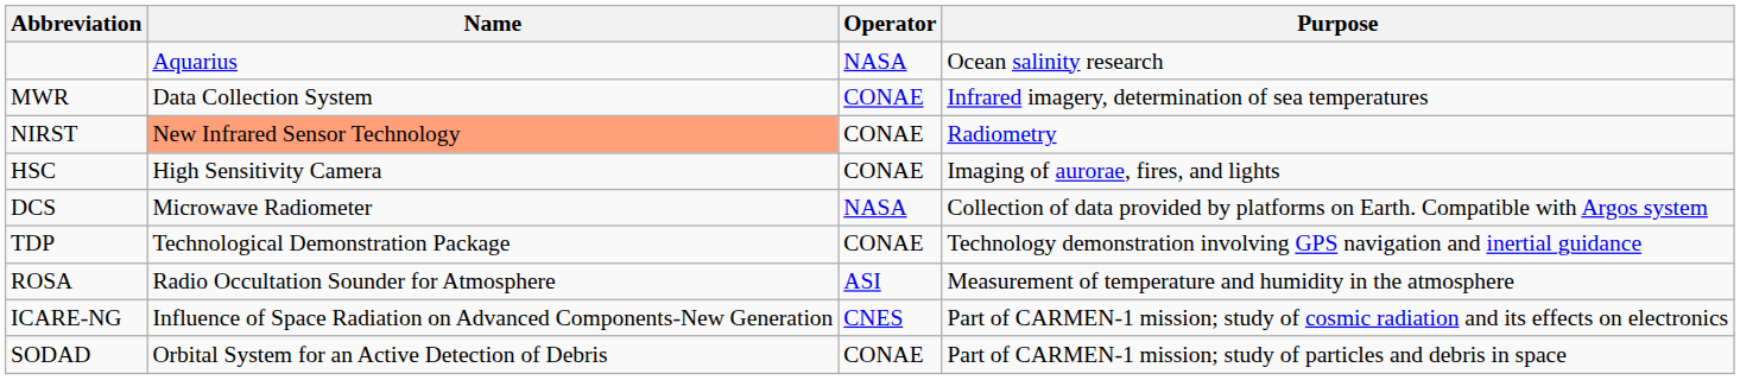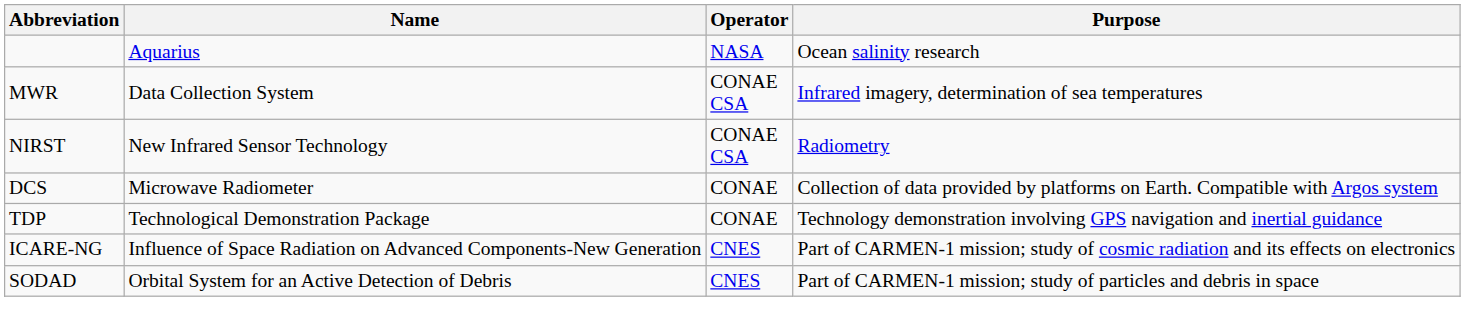 <table class="wikitable">
 <tr>
 <th>Abbreviation</th>
 <th>Name</th>
 <th>Operator</th>
 <th>Purpose</th>
 </tr>
 <tr>
 <td></td>
 <td><a href='#'>Aquarius</a></td>
 <td><a href='#'>NASA</a></td>
 <td>Ocean <a href='#'>salinity</a> research</td>
 </tr>
 <tr>
 <td>MWR</td>
 <td>Data Collection System</td>
-<td><a href='#'>CONAE</a></td>
+<td>CONAE <br> <a href='#'>CSA</a></td>
 <td><a href='#'>Infrared</a> imagery, determination of sea temperatures</td>
 </tr>
 <tr>
 <td>NIRST</td>
-<td style="background: lightsalmon;">New Infrared Sensor Technology</td>
-<td>CONAE</td>
+<td>New Infrared Sensor Technology</td>
+<td>CONAE <br> <a href='#'>CSA</a></td>
 <td><a href='#'>Radiometry</a></td>
-</tr>
-<tr>
-<td>HSC</td>
-<td>High Sensitivity Camera</td>
-<td>CONAE</td>
-<td>Imaging of <a href='#'>aurorae</a>, fires, and lights</td>
 </tr>
 <tr>
 <td>DCS</td>
 <td>Microwave Radiometer</td>
-<td><a href='#'>NASA</a></td>
+<td>CONAE</td>
 <td>Collection of data provided by platforms on Earth. Compatible with <a href='#'>Argos system</a></td>
 </tr>
 <tr>
 <td>TDP</td>
 <td>Technological Demonstration Package</td>
 <td>CONAE</td>
 <td>Technology demonstration involving <a href='#'>GPS</a> navigation and <a href='#'>inertial guidance</a></td>
-</tr>
-<tr>
-<td>ROSA</td>
-<td>Radio Occultation Sounder for Atmosphere</td>
-<td><a href='#'>ASI</a></td>
-<td>Measurement of temperature and humidity in the atmosphere</td>
 </tr>
 <tr>
 <td>ICARE-NG</td>
 <td>Influence of Space Radiation on Advanced Components-New Generation</td>
 <td><a href='#'>CNES</a></td>
 <td>Part of CARMEN-1 mission; study of <a href='#'>cosmic radiation</a> and its effects on electronics</td>
 </tr>
 <tr>
 <td>SODAD</td>
 <td>Orbital System for an Active Detection of Debris</td>
-<td>CONAE</td>
+<td><a href='#'>CNES</a></td>
 <td>Part of CARMEN-1 mission; study of particles and debris in space</td>
 </tr>
 </table>
